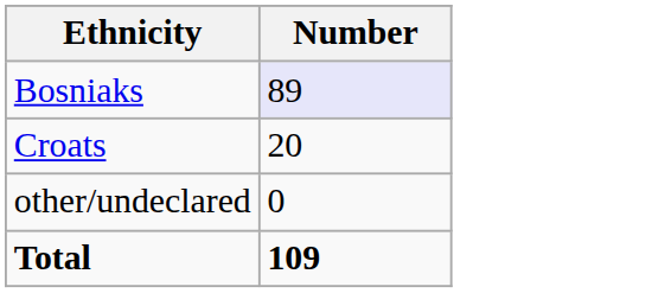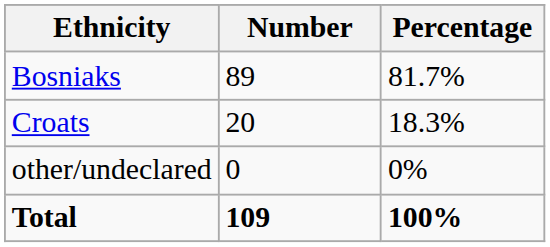 <table class="wikitable">
 <tr>
 <th width="100px">Ethnicity</th>
 <th width="80px">Number</th>
+<th width="80px">Percentage</th>
 </tr>
 <tr>
 <td><a href='#'>Bosniaks</a></td>
-<td style="background: lavender;">89</td>
+<td>89</td>
+<td>81.7%</td>
 </tr>
 <tr>
 <td><a href='#'>Croats</a></td>
 <td>20</td>
+<td>18.3%</td>
 </tr>
 <tr>
 <td>other/undeclared</td>
 <td>0</td>
+<td>0%</td>
 </tr>
 <tr>
 <td><strong>Total</strong></td>
 <td><strong>109</strong></td>
+<td><strong>100%</strong></td>
 </tr>
 </table>
